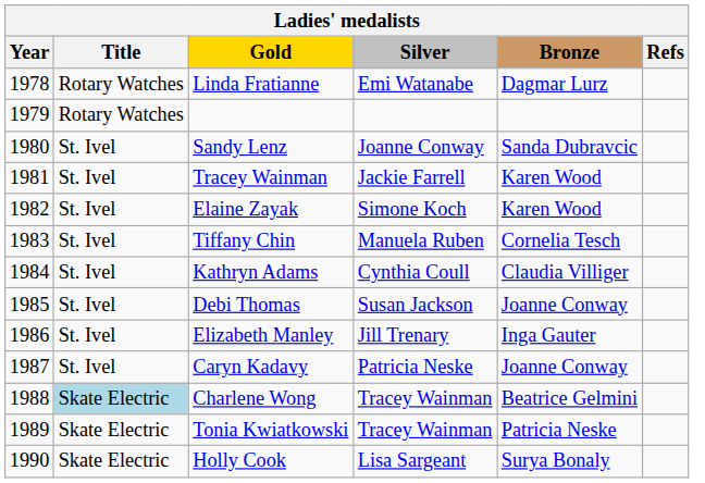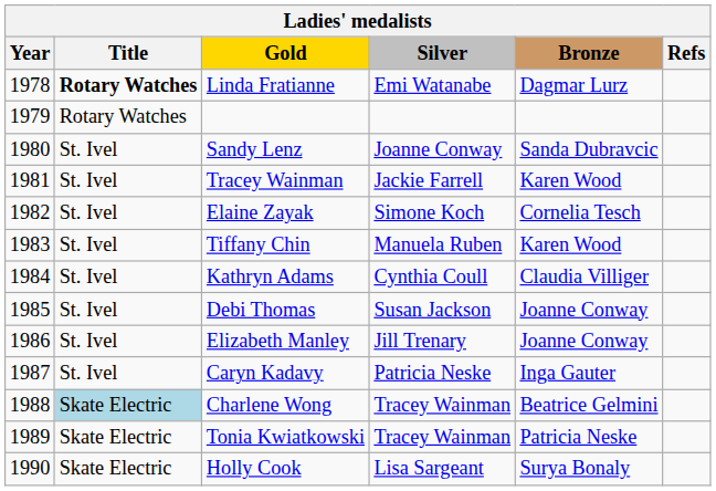 <table class="wikitable">
 <tr>
 <th colspan=6 align=center>Ladies' medalists</th>
 </tr>
 <tr>
 <th>Year</th>
 <th>Title</th>
 <td align=center bgcolor=gold><strong>Gold</strong></td>
 <td align=center bgcolor=silver><strong>Silver</strong></td>
 <td align=center bgcolor=cc9966><strong>Bronze</strong></td>
 <th>Refs</th>
 </tr>
 <tr>
 <td>1978</td>
-<td>Rotary Watches</td>
+<td><strong>Rotary Watches</strong></td>
 <td> <a href='#'>Linda Fratianne</a></td>
 <td> <a href='#'>Emi Watanabe</a></td>
 <td> <a href='#'>Dagmar Lurz</a></td>
 <td></td>
 </tr>
 <tr>
 <td>1979</td>
 <td>Rotary Watches</td>
 <td></td>
 <td></td>
 <td></td>
 </tr>
 <tr>
 <td>1980</td>
 <td>St. Ivel</td>
 <td> <a href='#'>Sandy Lenz</a></td>
 <td> <a href='#'>Joanne Conway</a></td>
 <td> <a href='#'>Sanda Dubravcic</a></td>
 <td></td>
 </tr>
 <tr>
 <td>1981</td>
 <td>St. Ivel</td>
 <td> <a href='#'>Tracey Wainman</a></td>
 <td> <a href='#'>Jackie Farrell</a></td>
 <td> <a href='#'>Karen Wood</a></td>
 <td></td>
 </tr>
 <tr>
 <td>1982</td>
 <td>St. Ivel</td>
 <td> <a href='#'>Elaine Zayak</a></td>
 <td> <a href='#'>Simone Koch</a></td>
-<td> <a href='#'>Karen Wood</a></td>
+<td> <a href='#'>Cornelia Tesch</a></td>
 <td></td>
 </tr>
 <tr>
 <td>1983</td>
 <td>St. Ivel</td>
 <td> <a href='#'>Tiffany Chin</a></td>
 <td> <a href='#'>Manuela Ruben</a></td>
-<td> <a href='#'>Cornelia Tesch</a></td>
+<td> <a href='#'>Karen Wood</a></td>
 <td></td>
 </tr>
 <tr>
 <td>1984</td>
 <td>St. Ivel</td>
 <td> <a href='#'>Kathryn Adams</a></td>
 <td> <a href='#'>Cynthia Coull</a></td>
 <td> <a href='#'>Claudia Villiger</a></td>
 <td></td>
 </tr>
 <tr>
 <td>1985</td>
 <td>St. Ivel</td>
 <td> <a href='#'>Debi Thomas</a></td>
 <td> <a href='#'>Susan Jackson</a></td>
 <td> <a href='#'>Joanne Conway</a></td>
 <td></td>
 </tr>
 <tr>
 <td>1986</td>
 <td>St. Ivel</td>
 <td> <a href='#'>Elizabeth Manley</a></td>
 <td> <a href='#'>Jill Trenary</a></td>
-<td> <a href='#'>Inga Gauter</a></td>
+<td> <a href='#'>Joanne Conway</a></td>
 <td></td>
 </tr>
 <tr>
 <td>1987</td>
 <td>St. Ivel</td>
 <td> <a href='#'>Caryn Kadavy</a></td>
 <td> <a href='#'>Patricia Neske</a></td>
-<td> <a href='#'>Joanne Conway</a></td>
+<td> <a href='#'>Inga Gauter</a></td>
 <td></td>
 </tr>
 <tr>
 <td>1988</td>
 <td style="background: lightblue;">Skate Electric</td>
 <td> <a href='#'>Charlene Wong</a></td>
 <td> <a href='#'>Tracey Wainman</a></td>
 <td> <a href='#'>Beatrice Gelmini</a></td>
 <td></td>
 </tr>
 <tr>
 <td>1989</td>
 <td>Skate Electric</td>
 <td> <a href='#'>Tonia Kwiatkowski</a></td>
 <td> <a href='#'>Tracey Wainman</a></td>
 <td> <a href='#'>Patricia Neske</a></td>
 <td></td>
 </tr>
 <tr>
 <td>1990</td>
 <td>Skate Electric</td>
 <td> <a href='#'>Holly Cook</a></td>
 <td> <a href='#'>Lisa Sargeant</a></td>
 <td> <a href='#'>Surya Bonaly</a></td>
 <td></td>
 </tr>
 </table>
